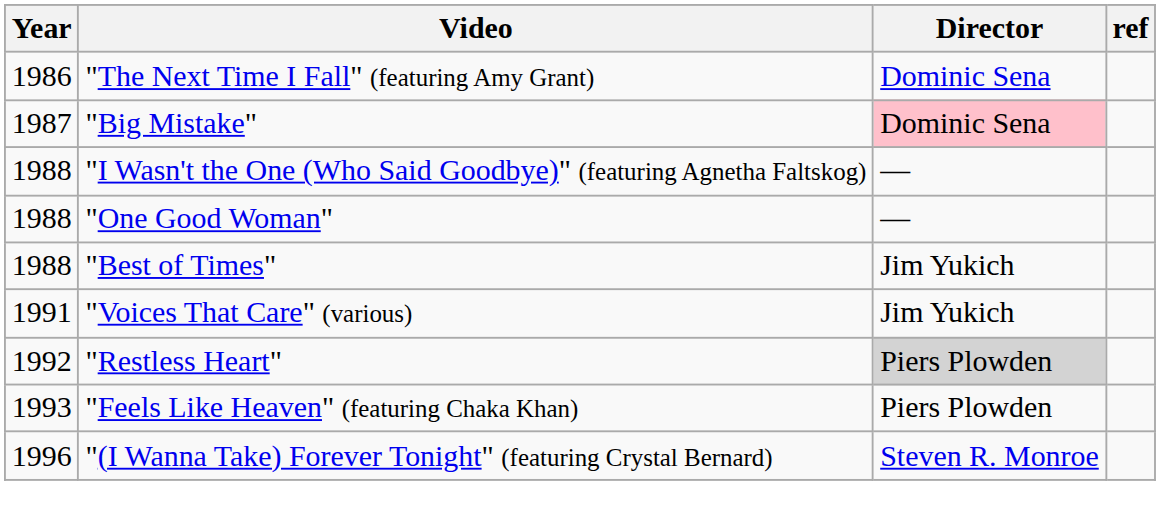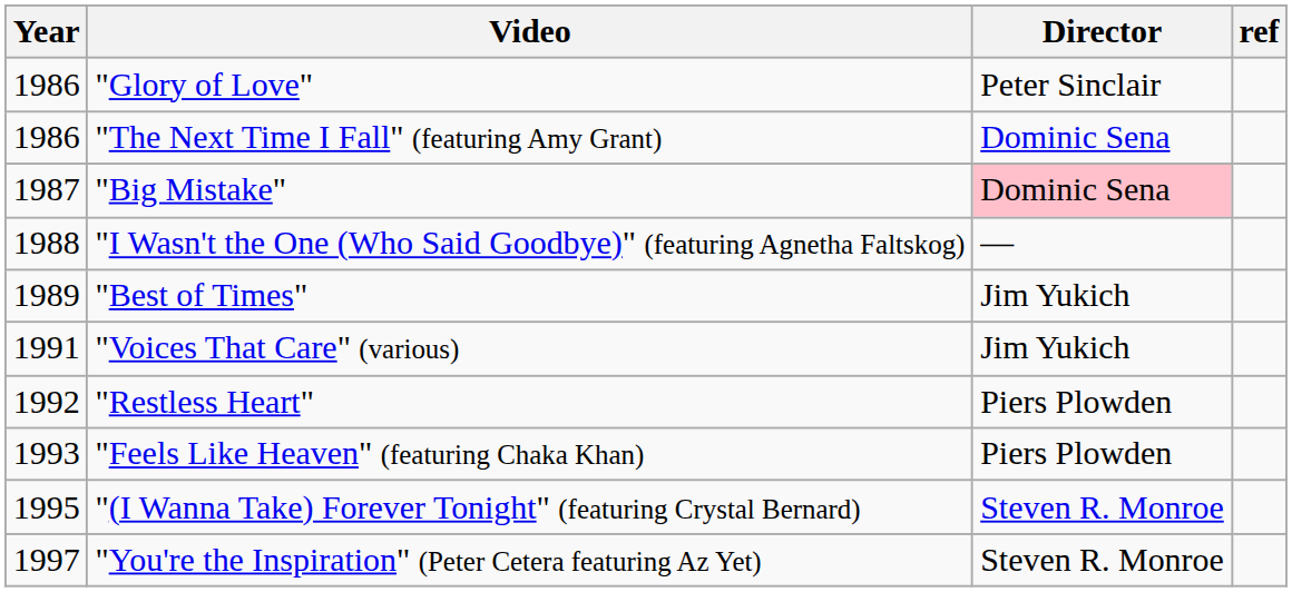 <table class="wikitable">
 <tr>
 <th>Year</th>
 <th>Video</th>
 <th>Director</th>
 <th>ref</th>
+</tr>
+<tr>
+<td>1986</td>
+<td>"<a href='#'>Glory of Love</a>"</td>
+<td>Peter Sinclair</td>
+<td></td>
 </tr>
 <tr>
 <td>1986</td>
 <td>"<a href='#'>The Next Time I Fall</a>" <small>(featuring Amy Grant)</small></td>
 <td><a href='#'>Dominic Sena</a></td>
 <td></td>
 </tr>
 <tr>
 <td>1987</td>
 <td>"<a href='#'>Big Mistake</a>"</td>
 <td style="background: pink;">Dominic Sena</td>
 <td></td>
 </tr>
 <tr>
 <td>1988</td>
 <td>"<a href='#'>I Wasn't the One (Who Said Goodbye)</a>" <small>(featuring Agnetha Faltskog)</small></td>
 <td>—</td>
 <td></td>
 </tr>
 <tr>
-<td>1988</td>
-<td>"<a href='#'>One Good Woman</a>"</td>
-<td>—</td>
-<td></td>
-</tr>
-<tr>
-<td>1988</td>
+<td>1989</td>
 <td>"<a href='#'>Best of Times</a>"</td>
 <td>Jim Yukich</td>
 <td></td>
 </tr>
 <tr>
 <td>1991</td>
 <td>"<a href='#'>Voices That Care</a>" <small>(various)</small></td>
 <td>Jim Yukich</td>
 <td></td>
 </tr>
 <tr>
 <td>1992</td>
 <td>"<a href='#'>Restless Heart</a>"</td>
-<td style="background: lightgrey;">Piers Plowden</td>
+<td>Piers Plowden</td>
 <td></td>
 </tr>
 <tr>
 <td>1993</td>
 <td>"<a href='#'>Feels Like Heaven</a>" <small>(featuring Chaka Khan)</small></td>
 <td>Piers Plowden</td>
 <td></td>
 </tr>
 <tr>
-<td>1996</td>
+<td>1995</td>
 <td>"<a href='#'>(I Wanna Take) Forever Tonight</a>" <small>(featuring Crystal Bernard)</small></td>
 <td><a href='#'>Steven R. Monroe</a></td>
 <td></td>
 </tr>
+<tr>
+<td>1997</td>
+<td>"<a href='#'>You're the Inspiration</a>" <small>(Peter Cetera featuring Az Yet)</small></td>
+<td>Steven R. Monroe</td>
+<td></td>
+</tr>
 </table>
